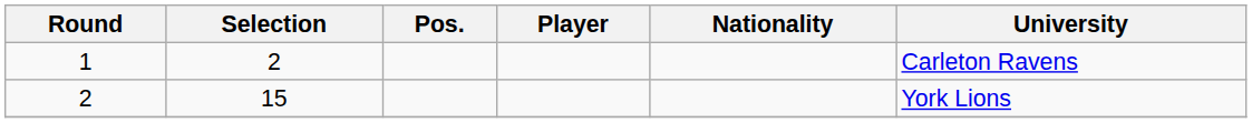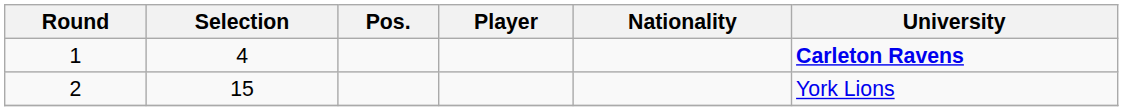 <table class="wikitable sortable" style="width:90%; text-align:center; font-size:95%; text-align:left;">
 <tr>
 <th>Round</th>
 <th>Selection</th>
 <th>Pos.</th>
 <th>Player</th>
 <th>Nationality</th>
 <th>University</th>
 </tr>
 <tr>
 <td align=center>1</td>
-<td align=center>2</td>
+<td align=center>4</td>
 <td align=center></td>
 <td></td>
 <td></td>
-<td><a href='#'>Carleton Ravens</a></td>
+<td><strong><a href='#'>Carleton Ravens</a></strong></td>
 </tr>
 <tr>
 <td align=center>2</td>
 <td align=center>15</td>
 <td align=center></td>
 <td></td>
 <td></td>
 <td><a href='#'>York Lions</a></td>
 </tr>
 <tr>
 </tr>
 </table>
